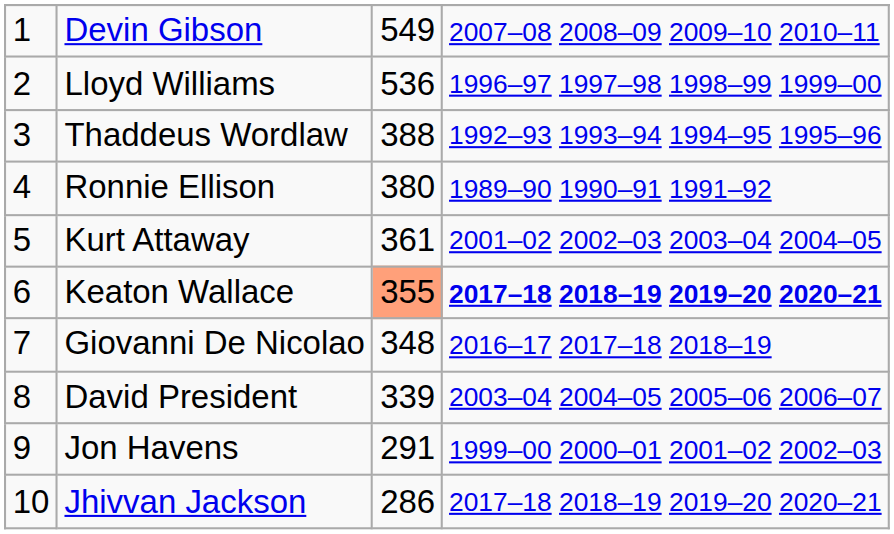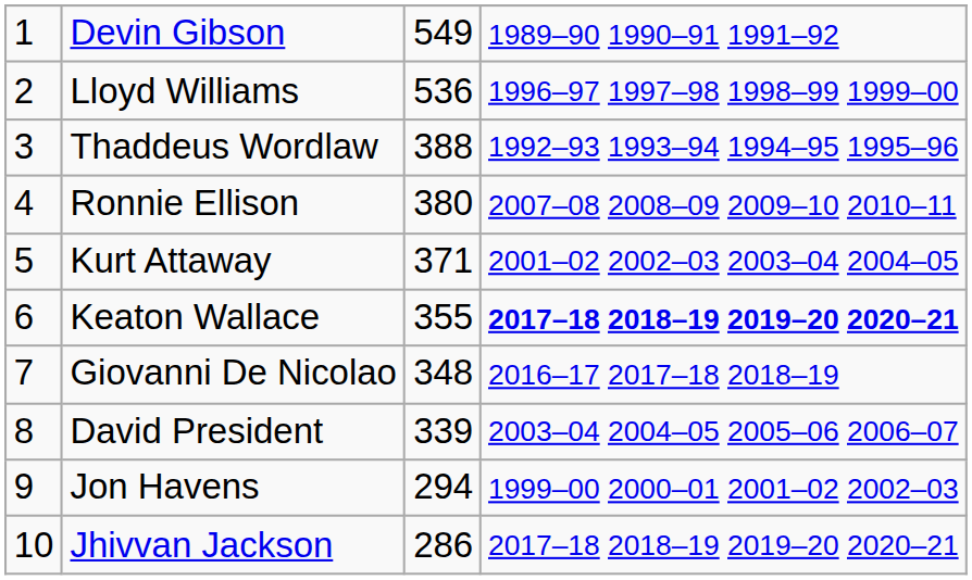 <table class="wikitable">
 <tr>
 </tr>
 <tr>
 <td>1</td>
 <td><a href='#'>Devin Gibson</a></td>
 <td>549</td>
-<td style="font-size:80%;"><a href='#'>2007–08</a> <a href='#'>2008–09</a> <a href='#'>2009–10</a> <a href='#'>2010–11</a></td>
+<td style="font-size:80%;"><a href='#'>1989–90</a> <a href='#'>1990–91</a> <a href='#'>1991–92</a></td>
 </tr>
 <tr>
 <td>2</td>
 <td>Lloyd Williams</td>
 <td>536</td>
 <td style="font-size:80%;"><a href='#'>1996–97</a> <a href='#'>1997–98</a> <a href='#'>1998–99</a> <a href='#'>1999–00</a></td>
 </tr>
 <tr>
 <td>3</td>
 <td>Thaddeus Wordlaw</td>
 <td>388</td>
 <td style="font-size:80%;"><a href='#'>1992–93</a> <a href='#'>1993–94</a> <a href='#'>1994–95</a> <a href='#'>1995–96</a></td>
 </tr>
 <tr>
 <td>4</td>
 <td>Ronnie Ellison</td>
 <td>380</td>
-<td style="font-size:80%;"><a href='#'>1989–90</a> <a href='#'>1990–91</a> <a href='#'>1991–92</a></td>
+<td style="font-size:80%;"><a href='#'>2007–08</a> <a href='#'>2008–09</a> <a href='#'>2009–10</a> <a href='#'>2010–11</a></td>
 </tr>
 <tr>
 <td>5</td>
 <td>Kurt Attaway</td>
-<td>361</td>
+<td>371</td>
 <td style="font-size:80%;"><a href='#'>2001–02</a> <a href='#'>2002–03</a> <a href='#'>2003–04</a> <a href='#'>2004–05</a></td>
 </tr>
 <tr>
 <td>6</td>
 <td>Keaton Wallace</td>
-<td style="background: lightsalmon;">355</td>
+<td>355</td>
 <td style="font-size:80%;"><strong><a href='#'>2017–18</a> <a href='#'>2018–19</a> <a href='#'>2019–20</a> <a href='#'>2020–21</a></strong></td>
 </tr>
 <tr>
 <td>7</td>
 <td>Giovanni De Nicolao</td>
 <td>348</td>
 <td style="font-size:80%;"><a href='#'>2016–17</a> <a href='#'>2017–18</a> <a href='#'>2018–19</a></td>
 </tr>
 <tr>
 <td>8</td>
 <td>David President</td>
 <td>339</td>
 <td style="font-size:80%;"><a href='#'>2003–04</a> <a href='#'>2004–05</a> <a href='#'>2005–06</a> <a href='#'>2006–07</a></td>
 </tr>
 <tr>
 <td>9</td>
 <td>Jon Havens</td>
-<td>291</td>
+<td>294</td>
 <td style="font-size:80%;"><a href='#'>1999–00</a> <a href='#'>2000–01</a> <a href='#'>2001–02</a> <a href='#'>2002–03</a></td>
 </tr>
 <tr>
 <td>10</td>
 <td><a href='#'>Jhivvan Jackson</a></td>
 <td>286</td>
 <td style="font-size:80%;"><a href='#'>2017–18</a> <a href='#'>2018–19</a> <a href='#'>2019–20</a> <a href='#'>2020–21</a></td>
 </tr>
 </table>
